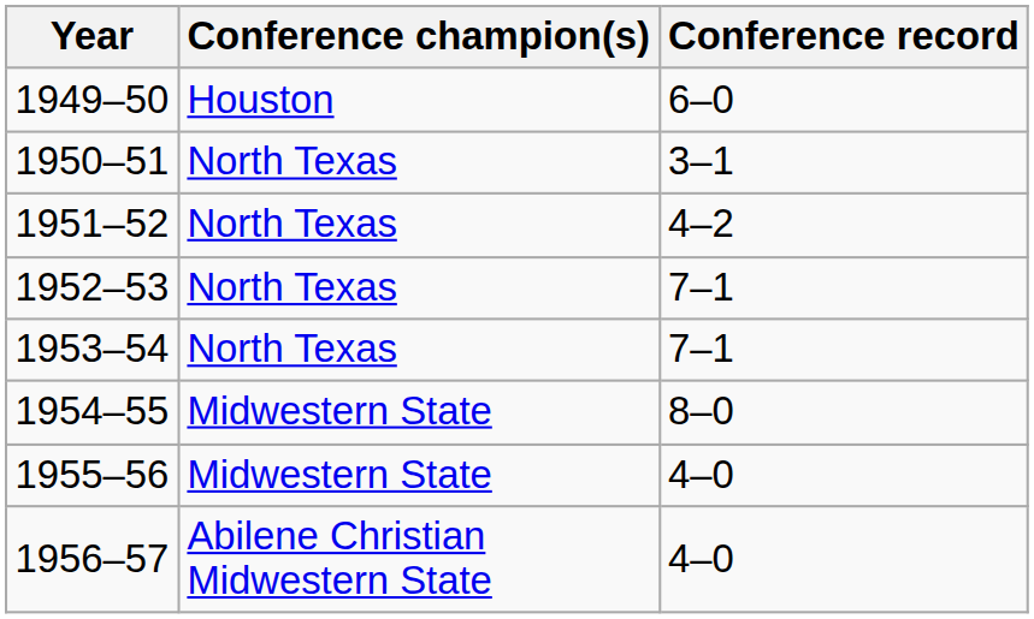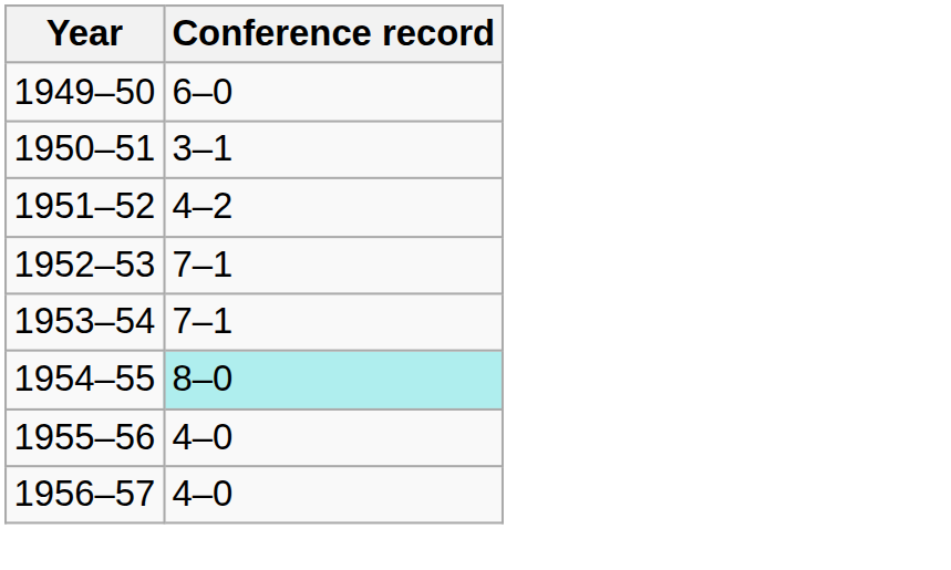 <table class="wikitable" border="1">
 <tr>
 <th>Year</th>
-<th>Conference champion(s)</th>
 <th>Conference record</th>
 </tr>
 <tr>
 <td>1949–50</td>
-<td><a href='#'>Houston</a></td>
 <td>6–0</td>
 </tr>
 <tr>
 <td>1950–51</td>
-<td><a href='#'>North Texas</a></td>
 <td>3–1</td>
 </tr>
 <tr>
 <td>1951–52</td>
-<td><a href='#'>North Texas</a></td>
 <td>4–2</td>
 </tr>
 <tr>
 <td>1952–53</td>
-<td><a href='#'>North Texas</a></td>
 <td>7–1</td>
 </tr>
 <tr>
 <td>1953–54</td>
-<td><a href='#'>North Texas</a></td>
 <td>7–1</td>
 </tr>
 <tr>
 <td>1954–55</td>
-<td><a href='#'>Midwestern State</a></td>
-<td>8–0</td>
+<td style="background: paleturquoise;">8–0</td>
 </tr>
 <tr>
 <td>1955–56</td>
-<td><a href='#'>Midwestern State</a></td>
 <td>4–0</td>
 </tr>
 <tr>
 <td>1956–57</td>
-<td><a href='#'>Abilene Christian</a><br><a href='#'>Midwestern State</a></td>
 <td>4–0</td>
 </tr>
 </table>
